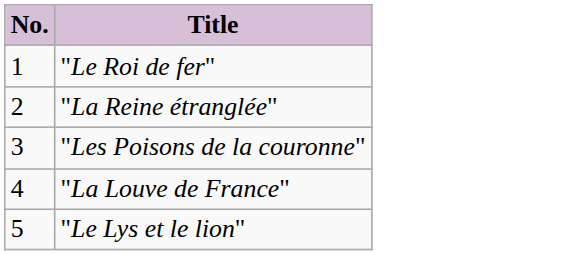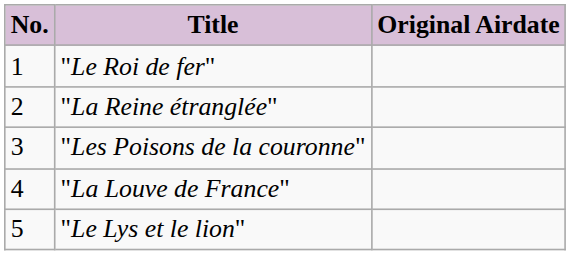 <table class="wikitable" margin-right:auto; background:#fff;">
 <tr style="color:black">
 <th style="background:#D8BFD8;">No.</th>
 <th style="background:#D8BFD8;">Title</th>
+<th style="background:#D8BFD8;">Original Airdate</th>
 </tr>
 <tr>
 <td>1</td>
 <td>"<em>Le Roi de fer</em>"</td>
+<td></td>
 </tr>
 <tr>
 <td>2</td>
 <td>"<em>La Reine étranglée</em>"</td>
+<td></td>
 </tr>
 <tr>
 <td>3</td>
 <td>"<em>Les Poisons de la couronne</em>"</td>
+<td></td>
 </tr>
 <tr>
 <td>4</td>
 <td>"<em>La Louve de France</em>"</td>
+<td></td>
 </tr>
 <tr>
 <td>5</td>
 <td>"<em>Le Lys et le lion</em>"</td>
+<td></td>
 </tr>
 </table>
